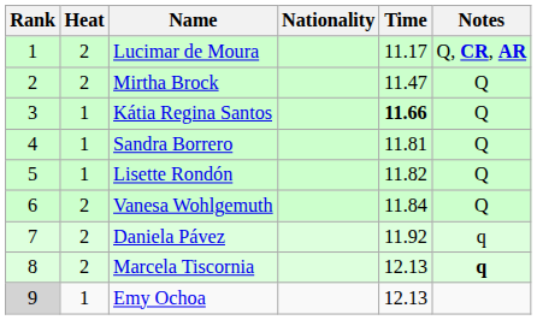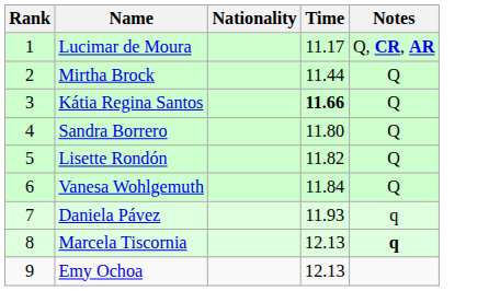 <table class="wikitable sortable" style="text-align:center">
 <tr>
 <th>Rank</th>
-<th>Heat</th>
 <th>Name</th>
 <th>Nationality</th>
 <th>Time</th>
 <th>Notes</th>
 </tr>
 <tr bgcolor=ccffcc>
 <td>1</td>
-<td>2</td>
 <td align=left><a href='#'>Lucimar de Moura</a></td>
 <td align=left></td>
 <td>11.17</td>
 <td>Q, <strong><a href='#'>CR</a></strong>, <strong><a href='#'>AR</a></strong></td>
 </tr>
 <tr bgcolor=ccffcc>
 <td>2</td>
-<td>2</td>
 <td align=left><a href='#'>Mirtha Brock</a></td>
 <td align=left></td>
-<td>11.47</td>
+<td>11.44</td>
 <td>Q</td>
 </tr>
 <tr bgcolor=ccffcc>
 <td>3</td>
-<td>1</td>
 <td align=left><a href='#'>Kátia Regina Santos</a></td>
 <td align=left></td>
 <td><strong>11.66</strong></td>
 <td>Q</td>
 </tr>
 <tr bgcolor=ccffcc>
 <td>4</td>
-<td>1</td>
 <td align=left><a href='#'>Sandra Borrero</a></td>
 <td align=left></td>
-<td>11.81</td>
+<td>11.80</td>
 <td>Q</td>
 </tr>
 <tr bgcolor=ccffcc>
 <td>5</td>
-<td>1</td>
 <td align=left><a href='#'>Lisette Rondón</a></td>
 <td align=left></td>
 <td>11.82</td>
 <td>Q</td>
 </tr>
 <tr bgcolor=ccffcc>
 <td>6</td>
-<td>2</td>
 <td align=left><a href='#'>Vanesa Wohlgemuth</a></td>
 <td align=left></td>
 <td>11.84</td>
 <td>Q</td>
 </tr>
 <tr bgcolor=ddffdd>
 <td>7</td>
-<td>2</td>
 <td align=left><a href='#'>Daniela Pávez</a></td>
 <td align=left></td>
-<td>11.92</td>
+<td>11.93</td>
 <td>q</td>
 </tr>
 <tr bgcolor=ddffdd>
 <td>8</td>
-<td>2</td>
 <td align=left><a href='#'>Marcela Tiscornia</a></td>
 <td align=left></td>
 <td>12.13</td>
 <td><strong>q</strong></td>
 </tr>
 <tr>
-<td style="background: lightgrey;">9</td>
-<td>1</td>
+<td>9</td>
 <td align=left><a href='#'>Emy Ochoa</a></td>
 <td align=left></td>
 <td>12.13</td>
 <td></td>
 </tr>
 </table>
